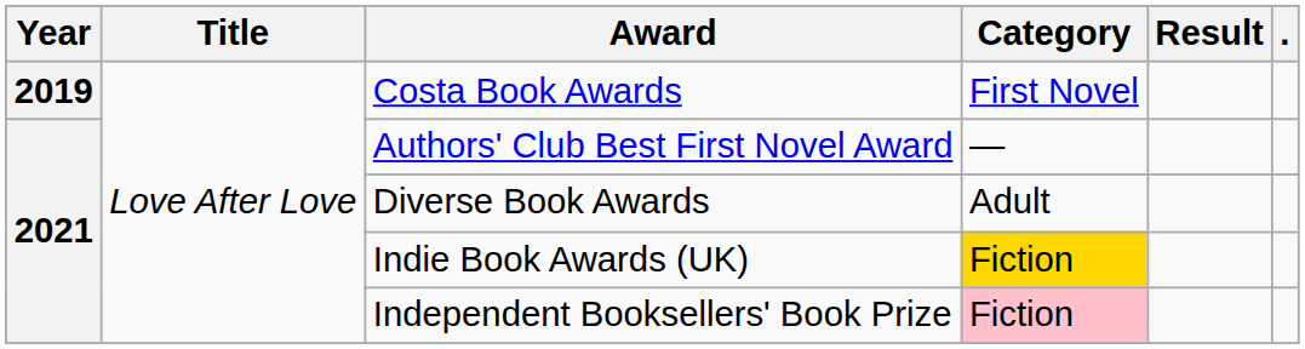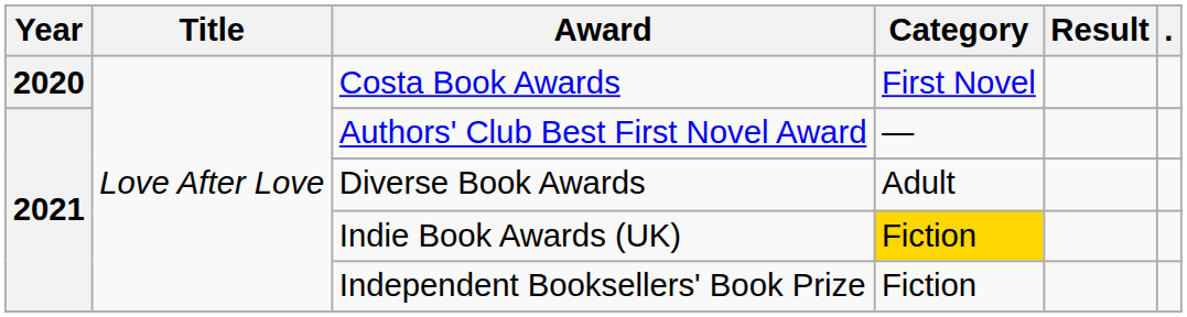 <table class="wikitable sortable">
 <tr>
 <th>Year</th>
 <th>Title</th>
 <th>Award</th>
 <th>Category</th>
 <th>Result</th>
 <th>.</th>
 </tr>
 <tr>
-<th rowspan="1">2019</th>
+<th rowspan="1">2020</th>
 <td rowspan="5"><em>Love After Love</em></td>
 <td><a href='#'>Costa Book Awards</a></td>
 <td><a href='#'>First Novel</a></td>
 <td></td>
 <td></td>
 </tr>
 <tr>
 <th rowspan="4">2021</th>
 <td><a href='#'>Authors' Club Best First Novel Award</a></td>
 <td>—</td>
 <td></td>
 <td></td>
 </tr>
 <tr>
 <td>Diverse Book Awards</td>
 <td>Adult</td>
 <td></td>
 <td></td>
 </tr>
 <tr>
 <td>Indie Book Awards (UK)</td>
 <td style="background: gold;">Fiction</td>
 <td></td>
 <td></td>
 </tr>
 <tr>
 <td>Independent Booksellers' Book Prize</td>
-<td style="background: pink;">Fiction</td>
+<td>Fiction</td>
 <td></td>
 <td></td>
 </tr>
 </table>
